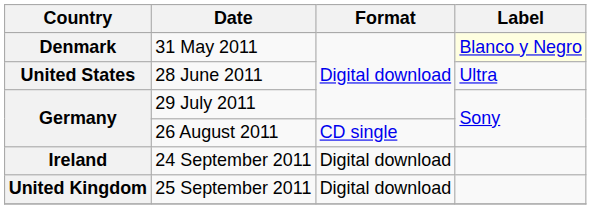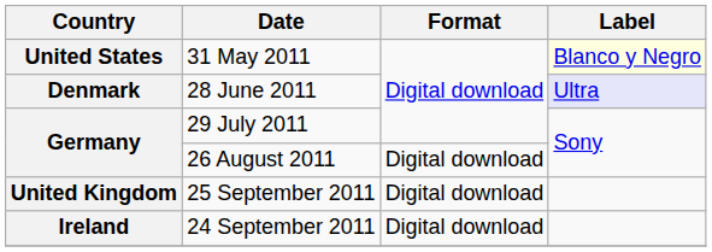 <table class="wikitable plainrowheaders">
 <tr>
 <th scope="col">Country</th>
 <th scope="col">Date</th>
 <th scope="col">Format</th>
 <th scope="col">Label</th>
 </tr>
 <tr>
-<th scope="row">Denmark</th>
+<th scope="row">United States</th>
 <td>31 May 2011</td>
 <td rowspan="3"><a href='#'>Digital download</a></td>
 <td style="background: lightyellow;"><a href='#'>Blanco y Negro</a></td>
 </tr>
 <tr>
-<th scope="row">United States</th>
+<th scope="row">Denmark</th>
 <td>28 June 2011</td>
-<td><a href='#'>Ultra</a></td>
+<td style="background: lavender;"><a href='#'>Ultra</a></td>
 </tr>
 <tr>
 <th scope="row" rowspan="2">Germany</th>
 <td>29 July 2011</td>
 <td rowspan="2"><a href='#'>Sony</a></td>
 </tr>
 <tr>
 <td>26 August 2011</td>
-<td><a href='#'>CD single</a></td>
+<td>Digital download</td>
+</tr>
+<tr>
+<th scope="row">United Kingdom</th>
+<td>25 September 2011</td>
+<td>Digital download</td>
+<td></td>
 </tr>
 <tr>
 <th scope="row">Ireland</th>
 <td>24 September 2011</td>
 <td>Digital download</td>
 <td></td>
 </tr>
 <tr>
-<th scope="row">United Kingdom</th>
-<td>25 September 2011</td>
-<td>Digital download</td>
-<td></td>
-</tr>
-<tr>
 </tr>
 </table>
